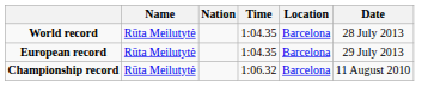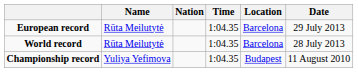 <table class=wikitable style=text-align:center>
 <tr>
 <th></th>
 <th>Name</th>
 <th>Nation</th>
 <th>Time</th>
 <th>Location</th>
 <th>Date</th>
 </tr>
 <tr>
+<td><strong>European record</strong></td>
+<td align=left><a href='#'>Rūta Meilutytė</a></td>
+<td align=left></td>
+<td align=left>1:04.35</td>
+<td><a href='#'>Barcelona</a></td>
+<td>29 July 2013</td>
+</tr>
+<tr>
 <td><strong>World record</strong></td>
 <td align=left><a href='#'>Rūta Meilutytė</a></td>
 <td align=left></td>
 <td align=left>1:04.35</td>
 <td><a href='#'>Barcelona</a></td>
 <td>28 July 2013</td>
 </tr>
 <tr>
-<td><strong>European record</strong></td>
-<td align=left><a href='#'>Rūta Meilutytė</a></td>
+<td><strong>Championship record</strong></td>
+<td align=left><a href='#'>Yuliya Yefimova</a></td>
 <td align=left></td>
 <td align=left>1:04.35</td>
-<td><a href='#'>Barcelona</a></td>
-<td>29 July 2013</td>
-</tr>
-<tr>
-<td><strong>Championship record</strong></td>
-<td align=left><a href='#'>Rūta Meilutytė</a></td>
-<td align=left></td>
-<td align=left>1:06.32</td>
-<td><a href='#'>Barcelona</a></td>
+<td><a href='#'>Budapest</a></td>
 <td>11 August 2010</td>
 </tr>
 </table>
